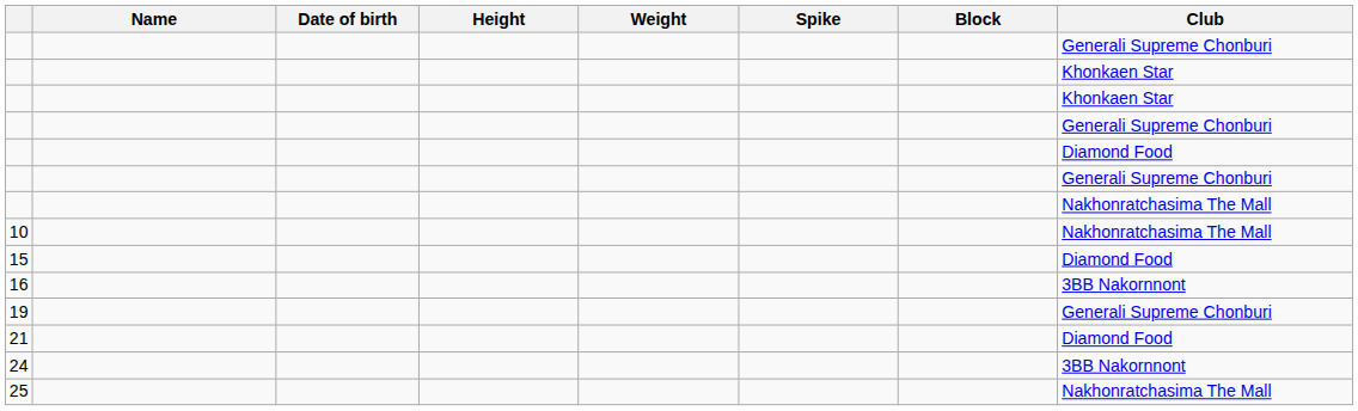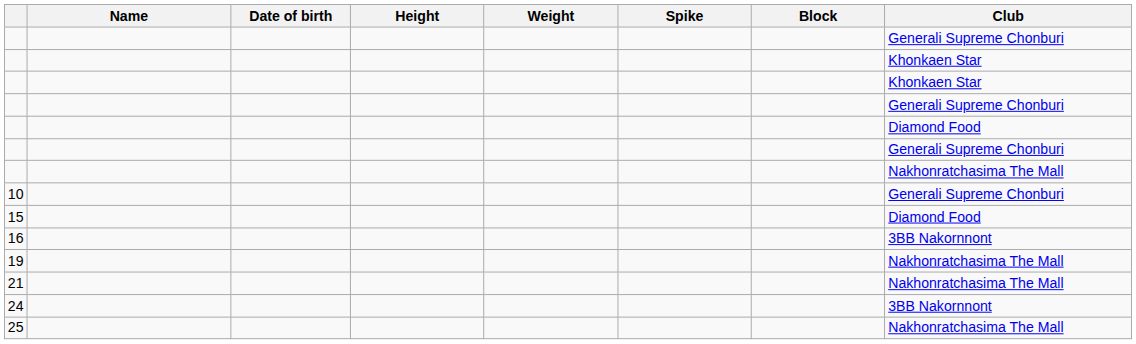 <table class="wikitable sortable" style="font-size:90%; text-align:center;">
 <tr>
 <th></th>
 <th style="width:14em">Name</th>
 <th style="width:8em">Date of birth</th>
 <th style="width:9em">Height</th>
 <th style="width:9em">Weight</th>
 <th style="width:9em">Spike</th>
 <th style="width:9em">Block</th>
 <th style="width:17em">Club</th>
 </tr>
 <tr>
 <td></td>
 <td align=left></td>
 <td align="right"></td>
 <td></td>
 <td></td>
 <td></td>
 <td></td>
 <td align="left"> <a href='#'>Generali Supreme Chonburi</a></td>
 </tr>
 <tr>
 <td></td>
 <td align=left></td>
 <td align="right"></td>
 <td></td>
 <td></td>
 <td></td>
 <td></td>
 <td align="left"> <a href='#'>Khonkaen Star</a></td>
 </tr>
 <tr>
 <td></td>
 <td align=left></td>
 <td align="right"></td>
 <td></td>
 <td></td>
 <td></td>
 <td></td>
 <td align="left"> <a href='#'>Khonkaen Star</a></td>
 </tr>
 <tr>
 <td></td>
 <td align=left></td>
 <td align="right"></td>
 <td></td>
 <td></td>
 <td></td>
 <td></td>
 <td align="left"> <a href='#'>Generali Supreme Chonburi</a></td>
 </tr>
 <tr>
 <td></td>
 <td align=left></td>
 <td align="right"></td>
 <td></td>
 <td></td>
 <td></td>
 <td></td>
 <td align="left"> <a href='#'>Diamond Food</a></td>
 </tr>
 <tr>
 <td></td>
 <td align=left></td>
 <td align="right"></td>
 <td></td>
 <td></td>
 <td></td>
 <td></td>
 <td align="left"> <a href='#'>Generali Supreme Chonburi</a></td>
 </tr>
 <tr>
 <td></td>
 <td align=left></td>
 <td align="right"></td>
 <td></td>
 <td></td>
 <td></td>
 <td></td>
 <td align="left"> <a href='#'>Nakhonratchasima The Mall</a></td>
 </tr>
 <tr>
 <td>10</td>
 <td align=left></td>
 <td align="right"></td>
 <td></td>
 <td></td>
 <td></td>
 <td></td>
-<td align="left"> <a href='#'>Nakhonratchasima The Mall</a></td>
+<td align="left"> <a href='#'>Generali Supreme Chonburi</a></td>
 </tr>
 <tr>
 <td>15</td>
 <td align="left"></td>
 <td align="right"></td>
 <td></td>
 <td></td>
 <td></td>
 <td></td>
 <td align="left"> <a href='#'>Diamond Food</a></td>
 </tr>
 <tr>
 <td>16</td>
 <td align="left"></td>
 <td align="right"></td>
 <td></td>
 <td></td>
 <td></td>
 <td></td>
 <td align="left"> <a href='#'>3BB Nakornnont</a></td>
 </tr>
 <tr>
 <td>19</td>
 <td align=left></td>
 <td align="right"></td>
 <td></td>
 <td></td>
 <td></td>
 <td></td>
-<td align="left"> <a href='#'>Generali Supreme Chonburi</a></td>
+<td align="left"> <a href='#'>Nakhonratchasima The Mall</a></td>
 </tr>
 <tr>
 <td>21</td>
 <td align=left></td>
 <td align="right"></td>
 <td></td>
 <td></td>
 <td></td>
 <td></td>
-<td align="left"> <a href='#'>Diamond Food</a></td>
+<td align="left"> <a href='#'>Nakhonratchasima The Mall</a></td>
 </tr>
 <tr>
 <td>24</td>
 <td align=left></td>
 <td align="right"></td>
 <td></td>
 <td></td>
 <td></td>
 <td></td>
 <td align="left"> <a href='#'>3BB Nakornnont</a></td>
 </tr>
 <tr>
 <td>25</td>
 <td align=left></td>
 <td align="right"></td>
 <td></td>
 <td></td>
 <td></td>
 <td></td>
 <td align="left"> <a href='#'>Nakhonratchasima The Mall</a></td>
 </tr>
 </table>
